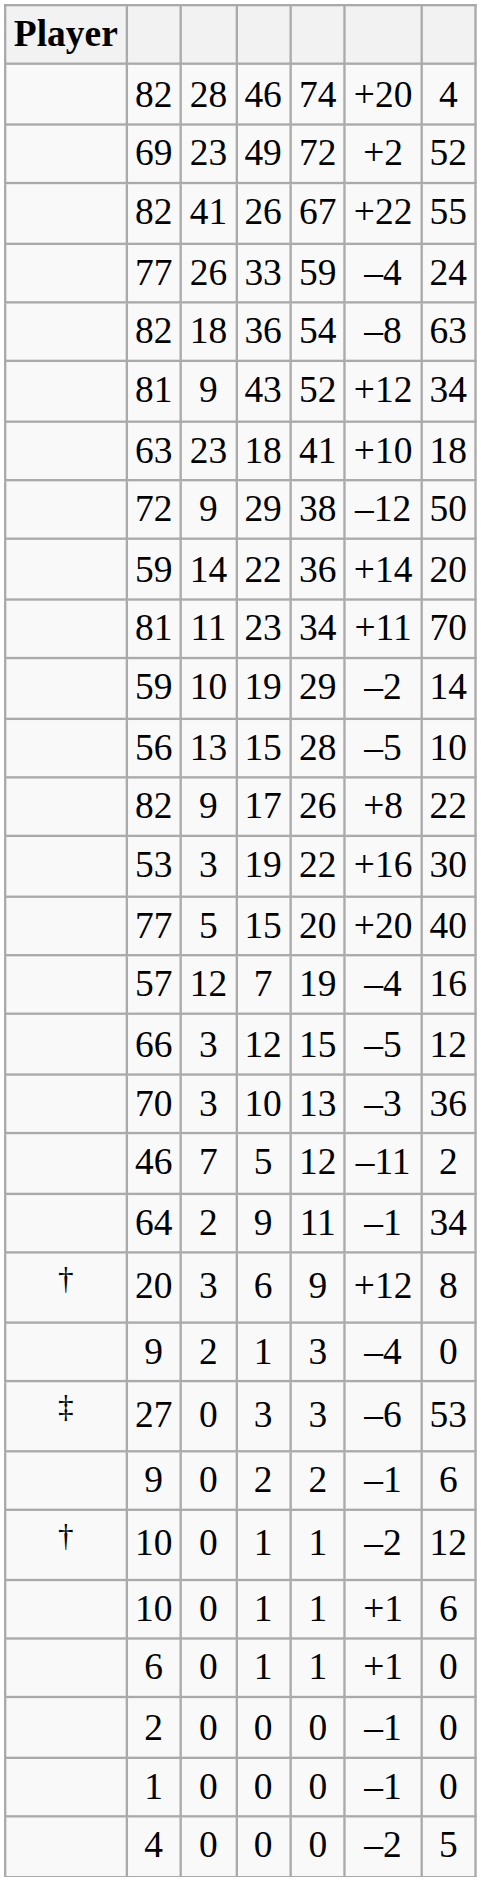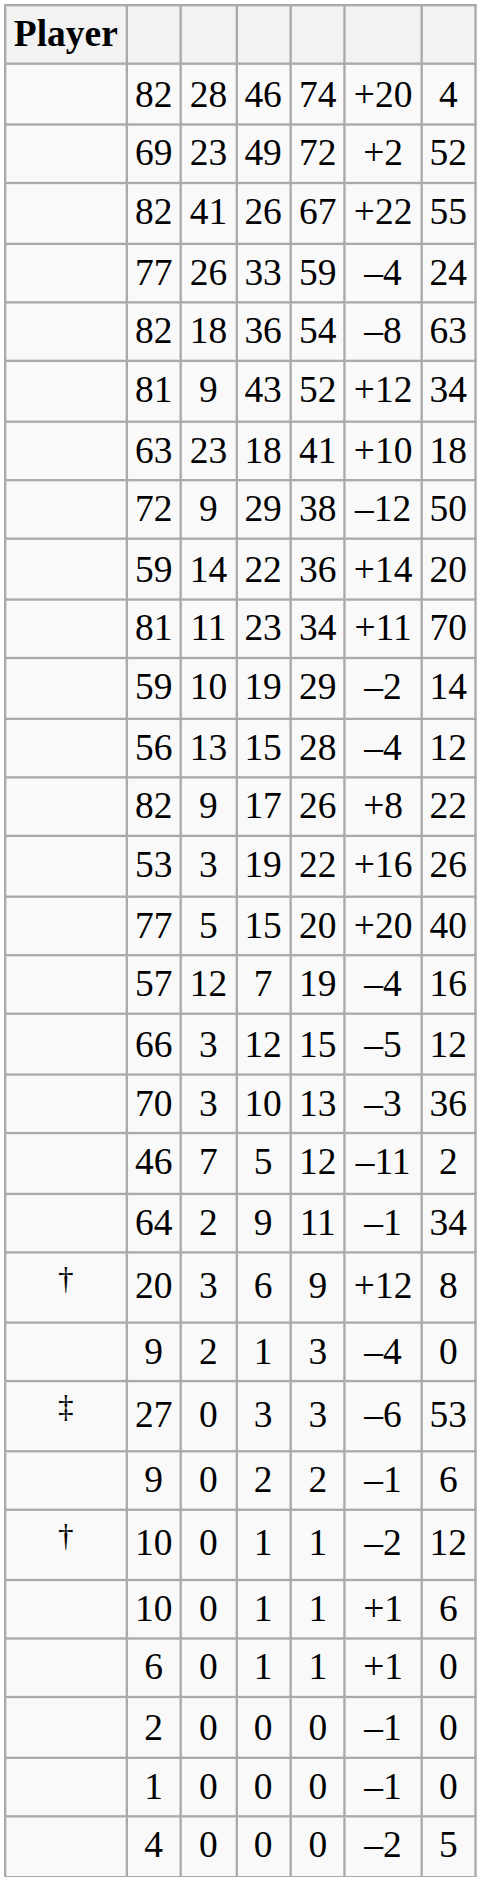 <table class="wikitable sortable" style="text-align:center;">
 <tr>
 <th>Player</th>
 <th></th>
 <th></th>
 <th></th>
 <th></th>
 <th data-sort-type="number"></th>
 <th></th>
 </tr>
 <tr>
 <td></td>
 <td>82</td>
 <td>28</td>
 <td>46</td>
 <td>74</td>
 <td>+20</td>
 <td>4</td>
 </tr>
 <tr>
 <td></td>
 <td>69</td>
 <td>23</td>
 <td>49</td>
 <td>72</td>
 <td>+2</td>
 <td>52</td>
 </tr>
 <tr>
 <td></td>
 <td>82</td>
 <td>41</td>
 <td>26</td>
 <td>67</td>
 <td>+22</td>
 <td>55</td>
 </tr>
 <tr>
 <td></td>
 <td>77</td>
 <td>26</td>
 <td>33</td>
 <td>59</td>
 <td>–4</td>
 <td>24</td>
 </tr>
 <tr>
 <td></td>
 <td>82</td>
 <td>18</td>
 <td>36</td>
 <td>54</td>
 <td>–8</td>
 <td>63</td>
 </tr>
 <tr>
 <td></td>
 <td>81</td>
 <td>9</td>
 <td>43</td>
 <td>52</td>
 <td>+12</td>
 <td>34</td>
 </tr>
 <tr>
 <td></td>
 <td>63</td>
 <td>23</td>
 <td>18</td>
 <td>41</td>
 <td>+10</td>
 <td>18</td>
 </tr>
 <tr>
 <td></td>
 <td>72</td>
 <td>9</td>
 <td>29</td>
 <td>38</td>
 <td>–12</td>
 <td>50</td>
 </tr>
 <tr>
 <td></td>
 <td>59</td>
 <td>14</td>
 <td>22</td>
 <td>36</td>
 <td>+14</td>
 <td>20</td>
 </tr>
 <tr>
 <td></td>
 <td>81</td>
 <td>11</td>
 <td>23</td>
 <td>34</td>
 <td>+11</td>
 <td>70</td>
 </tr>
 <tr>
 <td></td>
 <td>59</td>
 <td>10</td>
 <td>19</td>
 <td>29</td>
 <td>–2</td>
 <td>14</td>
 </tr>
 <tr>
 <td></td>
 <td>56</td>
 <td>13</td>
 <td>15</td>
 <td>28</td>
-<td>–5</td>
-<td>10</td>
+<td>–4</td>
+<td>12</td>
 </tr>
 <tr>
 <td></td>
 <td>82</td>
 <td>9</td>
 <td>17</td>
 <td>26</td>
 <td>+8</td>
 <td>22</td>
 </tr>
 <tr>
 <td></td>
 <td>53</td>
 <td>3</td>
 <td>19</td>
 <td>22</td>
 <td>+16</td>
-<td>30</td>
+<td>26</td>
 </tr>
 <tr>
 <td></td>
 <td>77</td>
 <td>5</td>
 <td>15</td>
 <td>20</td>
 <td>+20</td>
 <td>40</td>
 </tr>
 <tr>
 <td></td>
 <td>57</td>
 <td>12</td>
 <td>7</td>
 <td>19</td>
 <td>–4</td>
 <td>16</td>
 </tr>
 <tr>
 <td></td>
 <td>66</td>
 <td>3</td>
 <td>12</td>
 <td>15</td>
 <td>–5</td>
 <td>12</td>
 </tr>
 <tr>
 <td></td>
 <td>70</td>
 <td>3</td>
 <td>10</td>
 <td>13</td>
 <td>–3</td>
 <td>36</td>
 </tr>
 <tr>
 <td></td>
 <td>46</td>
 <td>7</td>
 <td>5</td>
 <td>12</td>
 <td>–11</td>
 <td>2</td>
 </tr>
 <tr>
 <td></td>
 <td>64</td>
 <td>2</td>
 <td>9</td>
 <td>11</td>
 <td>–1</td>
 <td>34</td>
 </tr>
 <tr>
 <td><sup>†</sup></td>
 <td>20</td>
 <td>3</td>
 <td>6</td>
 <td>9</td>
 <td>+12</td>
 <td>8</td>
 </tr>
 <tr>
 <td></td>
 <td>9</td>
 <td>2</td>
 <td>1</td>
 <td>3</td>
 <td>–4</td>
 <td>0</td>
 </tr>
 <tr>
 <td><sup>‡</sup></td>
 <td>27</td>
 <td>0</td>
 <td>3</td>
 <td>3</td>
 <td>–6</td>
 <td>53</td>
 </tr>
 <tr>
 <td></td>
 <td>9</td>
 <td>0</td>
 <td>2</td>
 <td>2</td>
 <td>–1</td>
 <td>6</td>
 </tr>
 <tr>
 <td><sup>†</sup></td>
 <td>10</td>
 <td>0</td>
 <td>1</td>
 <td>1</td>
 <td>–2</td>
 <td>12</td>
 </tr>
 <tr>
 <td></td>
 <td>10</td>
 <td>0</td>
 <td>1</td>
 <td>1</td>
 <td>+1</td>
 <td>6</td>
 </tr>
 <tr>
 <td></td>
 <td>6</td>
 <td>0</td>
 <td>1</td>
 <td>1</td>
 <td>+1</td>
 <td>0</td>
 </tr>
 <tr>
 <td></td>
 <td>2</td>
 <td>0</td>
 <td>0</td>
 <td>0</td>
 <td>–1</td>
 <td>0</td>
 </tr>
 <tr>
 <td></td>
 <td>1</td>
 <td>0</td>
 <td>0</td>
 <td>0</td>
 <td>–1</td>
 <td>0</td>
 </tr>
 <tr>
 <td></td>
 <td>4</td>
 <td>0</td>
 <td>0</td>
 <td>0</td>
 <td>–2</td>
 <td>5</td>
 </tr>
 </table>
